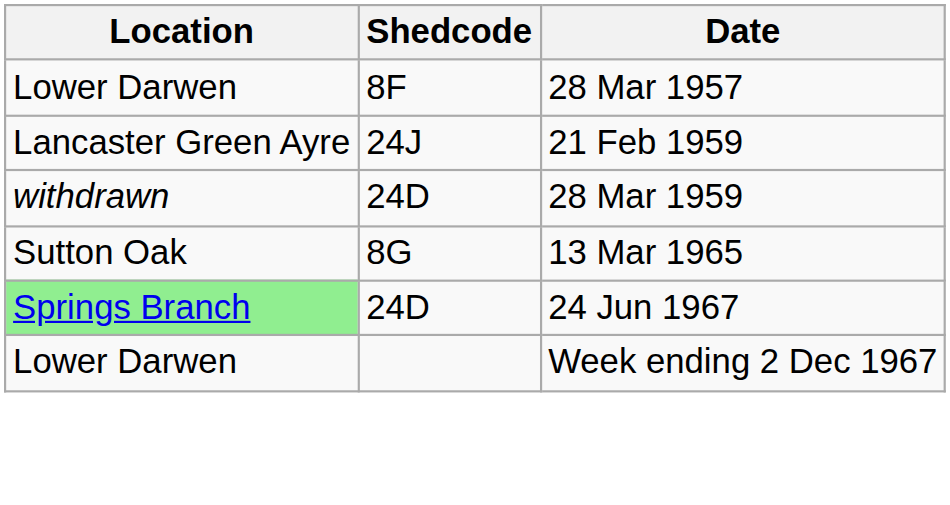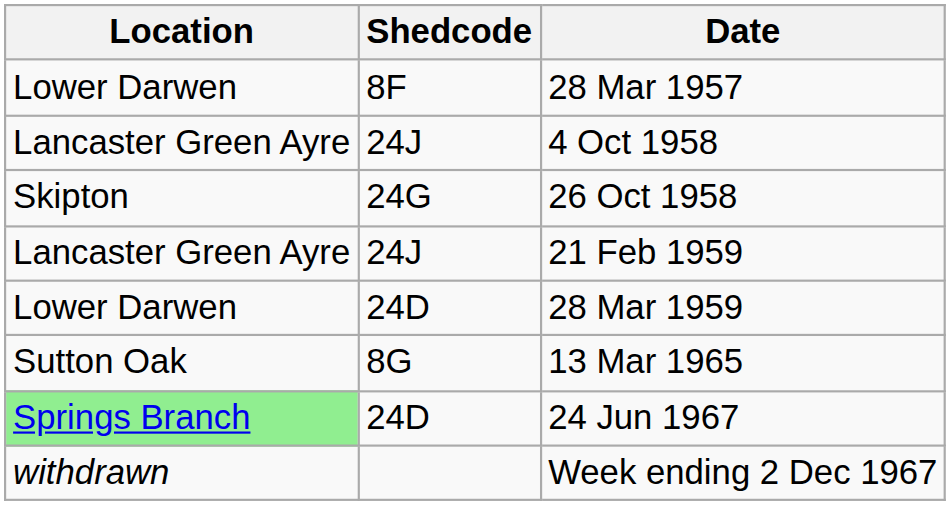 <table class="wikitable">
 <tr>
 <th>Location</th>
 <th>Shedcode</th>
 <th>Date</th>
 </tr>
 <tr>
 <td>Lower Darwen</td>
 <td>8F</td>
 <td>28 Mar 1957</td>
 </tr>
 <tr>
 <td>Lancaster Green Ayre</td>
 <td>24J</td>
+<td>4 Oct 1958</td>
+</tr>
+<tr>
+<td>Skipton</td>
+<td>24G</td>
+<td>26 Oct 1958</td>
+</tr>
+<tr>
+<td>Lancaster Green Ayre</td>
+<td>24J</td>
 <td>21 Feb 1959</td>
 </tr>
 <tr>
-<td><em>withdrawn</em></td>
+<td>Lower Darwen</td>
 <td>24D</td>
 <td>28 Mar 1959</td>
 </tr>
 <tr>
 <td>Sutton Oak</td>
 <td>8G</td>
 <td>13 Mar 1965</td>
 </tr>
 <tr>
 <td style="background: lightgreen;"><a href='#'>Springs Branch</a></td>
 <td>24D</td>
 <td>24 Jun 1967</td>
 </tr>
 <tr>
-<td>Lower Darwen</td>
+<td><em>withdrawn</em></td>
 <td></td>
 <td>Week ending 2 Dec 1967</td>
 </tr>
 </table>
